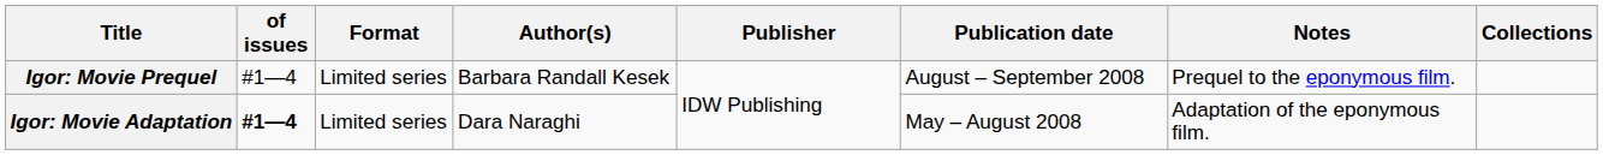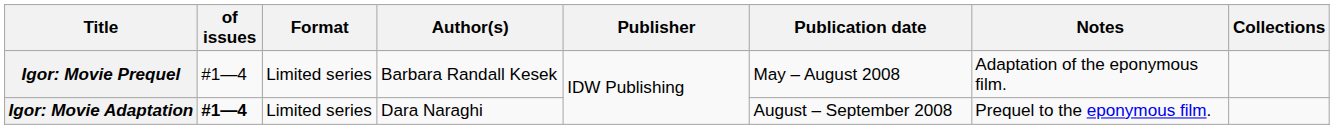 <table class="wikitable">
 <tr>
 <th>Title</th>
 <th style="width:40pt"> of issues</th>
 <th style="width:75pt">Format</th>
 <th style="width:125pt">Author(s)</th>
 <th style="width:125pt">Publisher</th>
 <th style="width:150pt">Publication date</th>
 <th style="width:175pt">Notes</th>
 <th>Collections</th>
 </tr>
 <tr>
 <th><em>Igor: Movie Prequel</em></th>
 <td>#1—4</td>
 <td>Limited series</td>
 <td>Barbara Randall Kesek</td>
 <td rowspan="2">IDW Publishing</td>
-<td>August – September 2008</td>
-<td>Prequel to the <a href='#'>eponymous film</a>.</td>
+<td>May – August 2008</td>
+<td>Adaptation of the eponymous film.</td>
 <td></td>
 </tr>
 <tr>
 <th><em>Igor: Movie Adaptation</em></th>
 <td><strong>#1—4</strong></td>
 <td>Limited series</td>
 <td>Dara Naraghi</td>
-<td>May – August 2008</td>
-<td>Adaptation of the eponymous film.</td>
+<td>August – September 2008</td>
+<td>Prequel to the <a href='#'>eponymous film</a>.</td>
 <td></td>
 </tr>
 </table>
